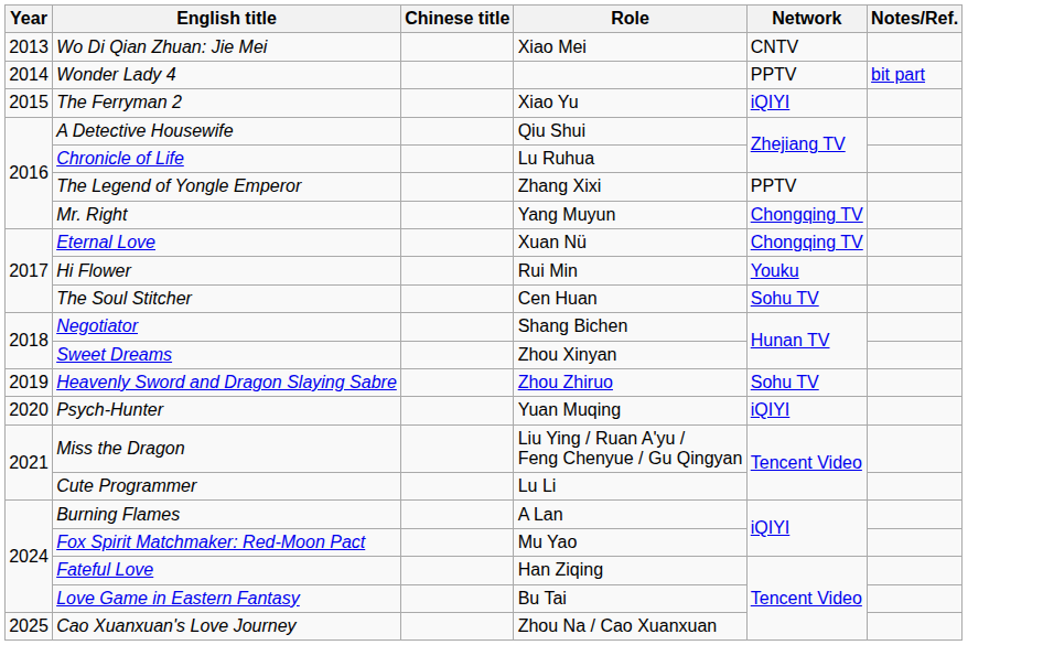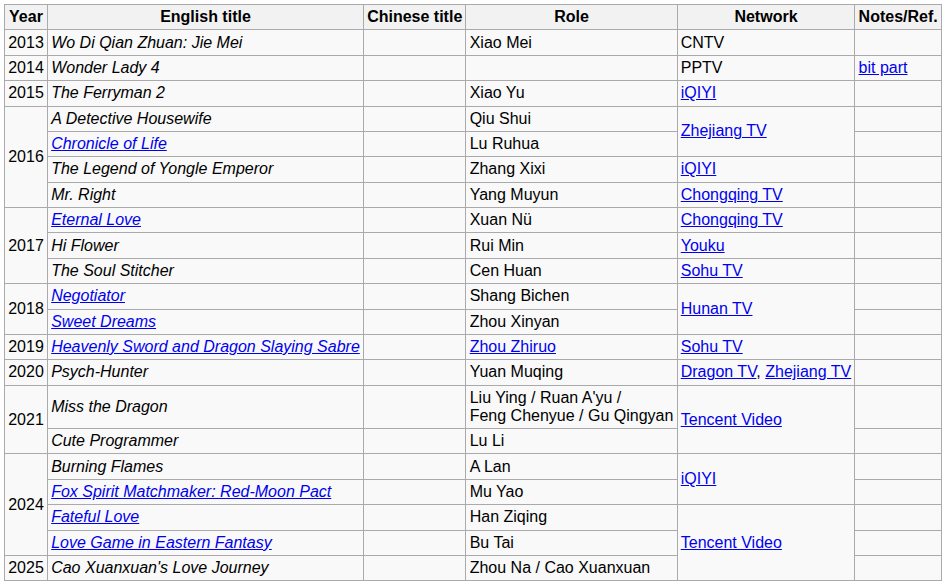 <table class="wikitable sortable">
 <tr>
 <th>Year</th>
 <th>English title</th>
 <th>Chinese title</th>
 <th>Role</th>
 <th>Network</th>
 <th class="unsortable">Notes/Ref.</th>
 </tr>
 <tr>
 <td>2013</td>
 <td><em>Wo Di Qian Zhuan: Jie Mei</em></td>
 <td></td>
 <td>Xiao Mei</td>
 <td>CNTV</td>
 <td></td>
 </tr>
 <tr>
 <td>2014</td>
 <td><em>Wonder Lady 4</em></td>
 <td></td>
 <td></td>
 <td>PPTV</td>
 <td><a href='#'>bit part</a></td>
 </tr>
 <tr>
 <td>2015</td>
 <td><em>The Ferryman 2</em></td>
 <td></td>
 <td>Xiao Yu</td>
 <td><a href='#'>iQIYI</a></td>
 <td></td>
 </tr>
 <tr>
 <td rowspan=4>2016</td>
 <td><em>A Detective Housewife</em></td>
 <td></td>
 <td>Qiu Shui</td>
 <td rowspan=2><a href='#'>Zhejiang TV</a></td>
 <td></td>
 </tr>
 <tr>
 <td><em><a href='#'>Chronicle of Life</a></em></td>
 <td></td>
 <td>Lu Ruhua</td>
 <td></td>
 </tr>
 <tr>
 <td><em>The Legend of Yongle Emperor</em></td>
 <td></td>
 <td>Zhang Xixi</td>
-<td>PPTV</td>
+<td><a href='#'>iQIYI</a></td>
 <td></td>
 </tr>
 <tr>
 <td><em>Mr. Right</em></td>
 <td></td>
 <td>Yang Muyun</td>
 <td><a href='#'>Chongqing TV</a></td>
 <td></td>
 </tr>
 <tr>
 <td rowspan=3>2017</td>
 <td><em><a href='#'>Eternal Love</a></em></td>
 <td></td>
 <td>Xuan Nü</td>
 <td><a href='#'>Chongqing TV</a></td>
 <td></td>
 </tr>
 <tr>
 <td><em>Hi Flower</em></td>
 <td></td>
 <td>Rui Min</td>
 <td><a href='#'>Youku</a></td>
 <td></td>
 </tr>
 <tr>
 <td><em>The Soul Stitcher</em></td>
 <td></td>
 <td>Cen Huan</td>
 <td><a href='#'>Sohu TV</a></td>
 <td></td>
 </tr>
 <tr>
 <td rowspan=2>2018</td>
 <td><em><a href='#'>Negotiator</a></em></td>
 <td></td>
 <td>Shang Bichen</td>
 <td rowspan=2><a href='#'>Hunan TV</a></td>
 <td></td>
 </tr>
 <tr>
 <td><em><a href='#'>Sweet Dreams</a></em></td>
 <td></td>
 <td>Zhou Xinyan</td>
 <td></td>
 </tr>
 <tr>
 <td>2019</td>
 <td><em><a href='#'>Heavenly Sword and Dragon Slaying Sabre</a></em></td>
 <td></td>
 <td><a href='#'>Zhou Zhiruo</a></td>
 <td><a href='#'>Sohu TV</a></td>
 <td></td>
 </tr>
 <tr>
 <td>2020</td>
 <td><em>Psych-Hunter</em></td>
 <td></td>
 <td>Yuan Muqing</td>
-<td><a href='#'>iQIYI</a></td>
+<td><a href='#'>Dragon TV</a>, <a href='#'>Zhejiang TV</a></td>
 <td></td>
 </tr>
 <tr>
 <td rowspan="2">2021</td>
 <td><em>Miss the Dragon</em></td>
 <td></td>
 <td>Liu Ying / Ruan A'yu / <br>Feng Chenyue / Gu Qingyan</td>
 <td rowspan="2"><a href='#'>Tencent Video</a></td>
 <td></td>
 </tr>
 <tr>
 <td><em>Cute Programmer</em></td>
 <td></td>
 <td>Lu Li</td>
 <td></td>
 </tr>
 <tr>
 <td rowspan="4">2024</td>
 <td><em>Burning Flames</em></td>
 <td></td>
 <td>A Lan</td>
 <td rowspan="2"><a href='#'>iQIYI</a></td>
 <td></td>
 </tr>
 <tr>
 <td><em><a href='#'>Fox Spirit Matchmaker: Red-Moon Pact</a></em></td>
 <td></td>
 <td>Mu Yao</td>
 <td></td>
 </tr>
 <tr>
 <td><em><a href='#'>Fateful Love</a></em></td>
 <td></td>
 <td>Han Ziqing</td>
 <td rowspan="3"><a href='#'>Tencent Video</a></td>
 <td></td>
 </tr>
 <tr>
 <td><em><a href='#'>Love Game in Eastern Fantasy</a></em></td>
 <td></td>
 <td>Bu Tai</td>
 <td></td>
 </tr>
 <tr>
 <td>2025</td>
 <td><em>Cao Xuanxuan's Love Journey</em></td>
 <td></td>
 <td>Zhou Na / Cao Xuanxuan</td>
 <td></td>
 </tr>
 </table>
